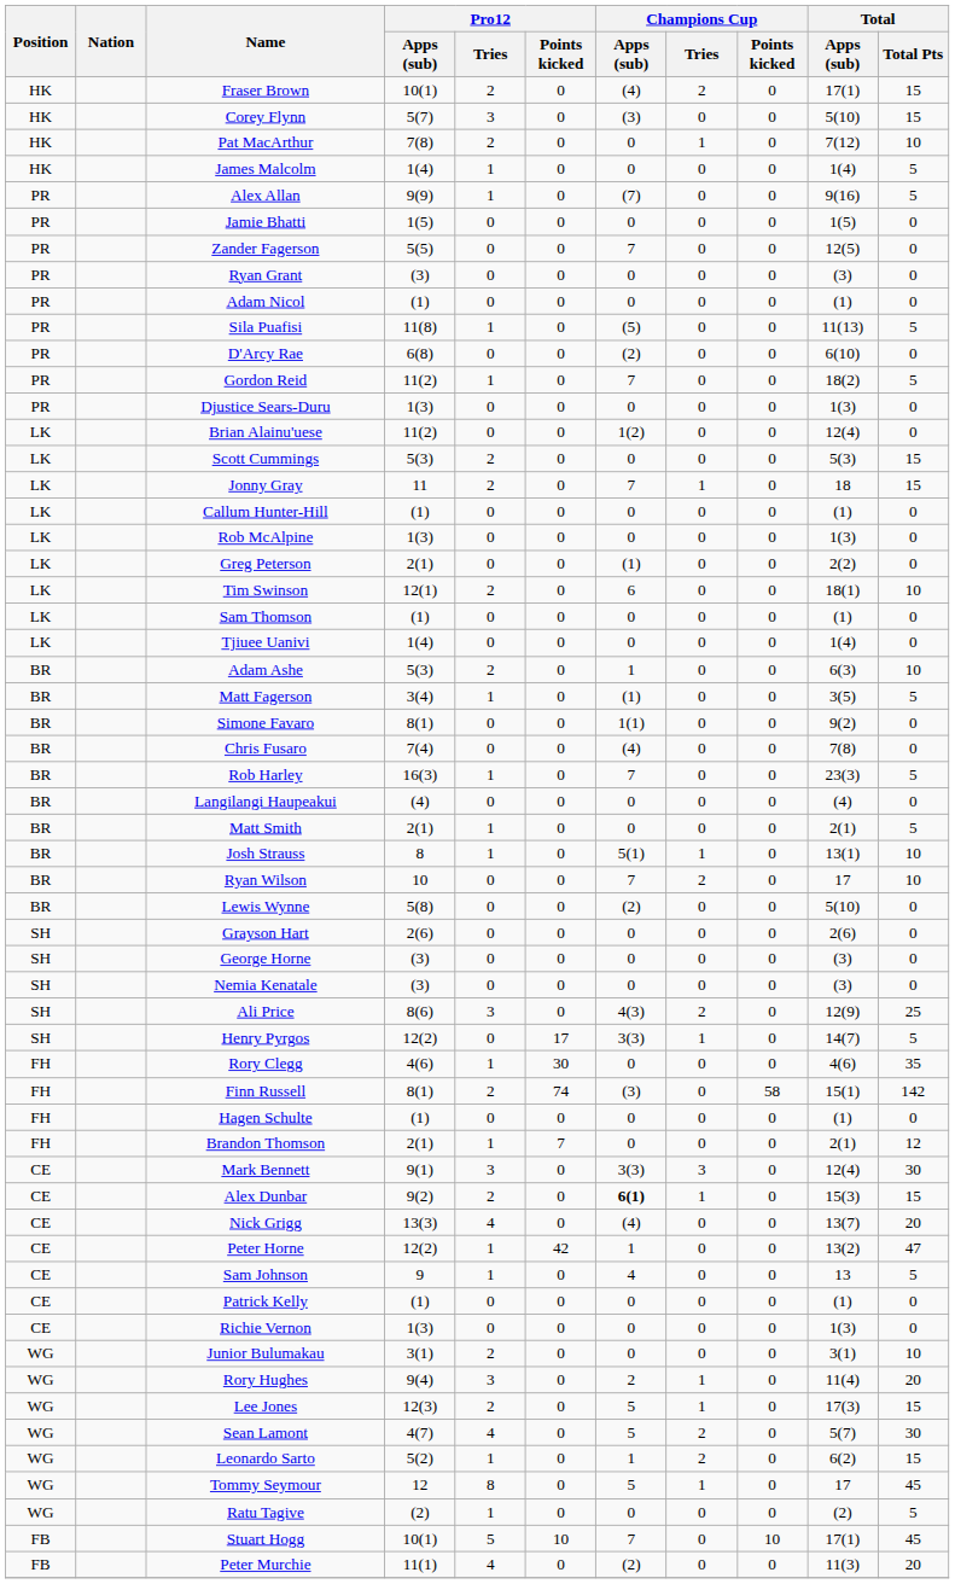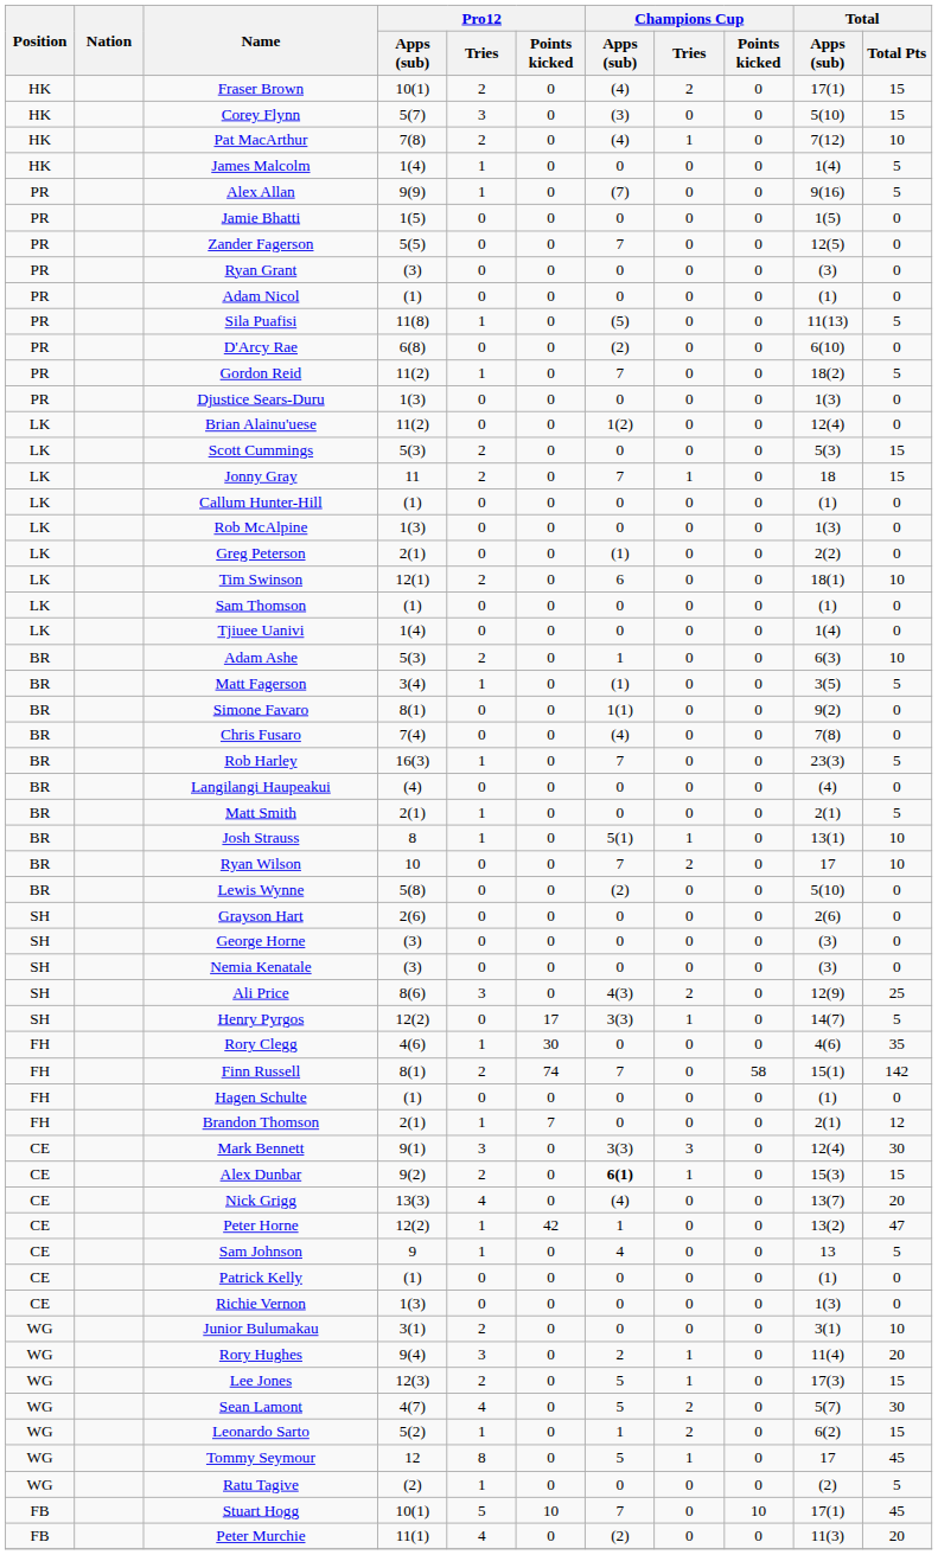 <table class="wikitable" style="font-size: 95%; text-align: center;">
 <tr>
 <th rowspan=2 width=60>Position</th>
 <th rowspan=2 width=60>Nation</th>
 <th rowspan=2 width=220>Name</th>
 <th colspan=3 width=150><a href='#'>Pro12</a></th>
 <th colspan=3 width=150><a href='#'>Champions Cup</a></th>
 <th colspan=2>Total</th>
 </tr>
 <tr>
 <th rowspan=1 style="width:60px;">Apps<br>(sub)</th>
 <th rowspan=1 style="width:60px;">Tries</th>
 <th rowspan=1 style="width:60px;">Points<br>kicked</th>
 <th rowspan=1 style="width:60px;">Apps<br>(sub)</th>
 <th rowspan=1 style="width:60px;">Tries</th>
 <th rowspan=1 style="width:60px;">Points<br>kicked</th>
 <th rowspan=1 style="width:60px;">Apps<br>(sub)</th>
 <th rowspan=1 style="width:60px;">Total Pts</th>
 </tr>
 <tr>
 <td>HK</td>
 <td></td>
 <td><a href='#'>Fraser Brown</a></td>
 <td>10(1)</td>
 <td>2</td>
 <td>0</td>
 <td>(4)</td>
 <td>2</td>
 <td>0</td>
 <td>17(1)</td>
 <td>15</td>
 </tr>
 <tr>
 <td>HK</td>
 <td></td>
 <td><a href='#'>Corey Flynn</a></td>
 <td>5(7)</td>
 <td>3</td>
 <td>0</td>
 <td>(3)</td>
 <td>0</td>
 <td>0</td>
 <td>5(10)</td>
 <td>15</td>
 </tr>
 <tr>
 <td>HK</td>
 <td></td>
 <td><a href='#'>Pat MacArthur</a></td>
 <td>7(8)</td>
 <td>2</td>
 <td>0</td>
-<td>0</td>
+<td>(4)</td>
 <td>1</td>
 <td>0</td>
 <td>7(12)</td>
 <td>10</td>
 </tr>
 <tr>
 <td>HK</td>
 <td></td>
 <td><a href='#'>James Malcolm</a></td>
 <td>1(4)</td>
 <td>1</td>
 <td>0</td>
 <td>0</td>
 <td>0</td>
 <td>0</td>
 <td>1(4)</td>
 <td>5</td>
 </tr>
 <tr>
 <td>PR</td>
 <td></td>
 <td><a href='#'>Alex Allan</a></td>
 <td>9(9)</td>
 <td>1</td>
 <td>0</td>
 <td>(7)</td>
 <td>0</td>
 <td>0</td>
 <td>9(16)</td>
 <td>5</td>
 </tr>
 <tr>
 <td>PR</td>
 <td></td>
 <td><a href='#'>Jamie Bhatti</a></td>
 <td>1(5)</td>
 <td>0</td>
 <td>0</td>
 <td>0</td>
 <td>0</td>
 <td>0</td>
 <td>1(5)</td>
 <td>0</td>
 </tr>
 <tr>
 <td>PR</td>
 <td></td>
 <td><a href='#'>Zander Fagerson</a></td>
 <td>5(5)</td>
 <td>0</td>
 <td>0</td>
 <td>7</td>
 <td>0</td>
 <td>0</td>
 <td>12(5)</td>
 <td>0</td>
 </tr>
 <tr>
 <td>PR</td>
 <td></td>
 <td><a href='#'>Ryan Grant</a></td>
 <td>(3)</td>
 <td>0</td>
 <td>0</td>
 <td>0</td>
 <td>0</td>
 <td>0</td>
 <td>(3)</td>
 <td>0</td>
 </tr>
 <tr>
 <td>PR</td>
 <td></td>
 <td><a href='#'>Adam Nicol</a></td>
 <td>(1)</td>
 <td>0</td>
 <td>0</td>
 <td>0</td>
 <td>0</td>
 <td>0</td>
 <td>(1)</td>
 <td>0</td>
 </tr>
 <tr>
 <td>PR</td>
 <td></td>
 <td><a href='#'>Sila Puafisi</a></td>
 <td>11(8)</td>
 <td>1</td>
 <td>0</td>
 <td>(5)</td>
 <td>0</td>
 <td>0</td>
 <td>11(13)</td>
 <td>5</td>
 </tr>
 <tr>
 <td>PR</td>
 <td></td>
 <td><a href='#'>D'Arcy Rae</a></td>
 <td>6(8)</td>
 <td>0</td>
 <td>0</td>
 <td>(2)</td>
 <td>0</td>
 <td>0</td>
 <td>6(10)</td>
 <td>0</td>
 </tr>
 <tr>
 <td>PR</td>
 <td></td>
 <td><a href='#'>Gordon Reid</a></td>
 <td>11(2)</td>
 <td>1</td>
 <td>0</td>
 <td>7</td>
 <td>0</td>
 <td>0</td>
 <td>18(2)</td>
 <td>5</td>
 </tr>
 <tr>
 <td>PR</td>
 <td></td>
 <td><a href='#'>Djustice Sears-Duru</a></td>
 <td>1(3)</td>
 <td>0</td>
 <td>0</td>
 <td>0</td>
 <td>0</td>
 <td>0</td>
 <td>1(3)</td>
 <td>0</td>
 </tr>
 <tr>
 <td>LK</td>
 <td></td>
 <td><a href='#'>Brian Alainu'uese</a></td>
 <td>11(2)</td>
 <td>0</td>
 <td>0</td>
 <td>1(2)</td>
 <td>0</td>
 <td>0</td>
 <td>12(4)</td>
 <td>0</td>
 </tr>
 <tr>
 <td>LK</td>
 <td></td>
 <td><a href='#'>Scott Cummings</a></td>
 <td>5(3)</td>
 <td>2</td>
 <td>0</td>
 <td>0</td>
 <td>0</td>
 <td>0</td>
 <td>5(3)</td>
 <td>15</td>
 </tr>
 <tr>
 <td>LK</td>
 <td></td>
 <td><a href='#'>Jonny Gray</a></td>
 <td>11</td>
 <td>2</td>
 <td>0</td>
 <td>7</td>
 <td>1</td>
 <td>0</td>
 <td>18</td>
 <td>15</td>
 </tr>
 <tr>
 <td>LK</td>
 <td></td>
 <td><a href='#'>Callum Hunter-Hill</a></td>
 <td>(1)</td>
 <td>0</td>
 <td>0</td>
 <td>0</td>
 <td>0</td>
 <td>0</td>
 <td>(1)</td>
 <td>0</td>
 </tr>
 <tr>
 <td>LK</td>
 <td></td>
 <td><a href='#'>Rob McAlpine</a></td>
 <td>1(3)</td>
 <td>0</td>
 <td>0</td>
 <td>0</td>
 <td>0</td>
 <td>0</td>
 <td>1(3)</td>
 <td>0</td>
 </tr>
 <tr>
 <td>LK</td>
 <td></td>
 <td><a href='#'>Greg Peterson</a></td>
 <td>2(1)</td>
 <td>0</td>
 <td>0</td>
 <td>(1)</td>
 <td>0</td>
 <td>0</td>
 <td>2(2)</td>
 <td>0</td>
 </tr>
 <tr>
 <td>LK</td>
 <td></td>
 <td><a href='#'>Tim Swinson</a></td>
 <td>12(1)</td>
 <td>2</td>
 <td>0</td>
 <td>6</td>
 <td>0</td>
 <td>0</td>
 <td>18(1)</td>
 <td>10</td>
 </tr>
 <tr>
 <td>LK</td>
 <td></td>
 <td><a href='#'>Sam Thomson</a></td>
 <td>(1)</td>
 <td>0</td>
 <td>0</td>
 <td>0</td>
 <td>0</td>
 <td>0</td>
 <td>(1)</td>
 <td>0</td>
 </tr>
 <tr>
 <td>LK</td>
 <td></td>
 <td><a href='#'>Tjiuee Uanivi</a></td>
 <td>1(4)</td>
 <td>0</td>
 <td>0</td>
 <td>0</td>
 <td>0</td>
 <td>0</td>
 <td>1(4)</td>
 <td>0</td>
 </tr>
 <tr>
 <td>BR</td>
 <td></td>
 <td><a href='#'>Adam Ashe</a></td>
 <td>5(3)</td>
 <td>2</td>
 <td>0</td>
 <td>1</td>
 <td>0</td>
 <td>0</td>
 <td>6(3)</td>
 <td>10</td>
 </tr>
 <tr>
 <td>BR</td>
 <td></td>
 <td><a href='#'>Matt Fagerson</a></td>
 <td>3(4)</td>
 <td>1</td>
 <td>0</td>
 <td>(1)</td>
 <td>0</td>
 <td>0</td>
 <td>3(5)</td>
 <td>5</td>
 </tr>
 <tr>
 <td>BR</td>
 <td></td>
 <td><a href='#'>Simone Favaro</a></td>
 <td>8(1)</td>
 <td>0</td>
 <td>0</td>
 <td>1(1)</td>
 <td>0</td>
 <td>0</td>
 <td>9(2)</td>
 <td>0</td>
 </tr>
 <tr>
 <td>BR</td>
 <td></td>
 <td><a href='#'>Chris Fusaro</a></td>
 <td>7(4)</td>
 <td>0</td>
 <td>0</td>
 <td>(4)</td>
 <td>0</td>
 <td>0</td>
 <td>7(8)</td>
 <td>0</td>
 </tr>
 <tr>
 <td>BR</td>
 <td></td>
 <td><a href='#'>Rob Harley</a></td>
 <td>16(3)</td>
 <td>1</td>
 <td>0</td>
 <td>7</td>
 <td>0</td>
 <td>0</td>
 <td>23(3)</td>
 <td>5</td>
 </tr>
 <tr>
 <td>BR</td>
 <td></td>
 <td><a href='#'>Langilangi Haupeakui</a></td>
 <td>(4)</td>
 <td>0</td>
 <td>0</td>
 <td>0</td>
 <td>0</td>
 <td>0</td>
 <td>(4)</td>
 <td>0</td>
 </tr>
 <tr>
 <td>BR</td>
 <td></td>
 <td><a href='#'>Matt Smith</a></td>
 <td>2(1)</td>
 <td>1</td>
 <td>0</td>
 <td>0</td>
 <td>0</td>
 <td>0</td>
 <td>2(1)</td>
 <td>5</td>
 </tr>
 <tr>
 <td>BR</td>
 <td></td>
 <td><a href='#'>Josh Strauss</a></td>
 <td>8</td>
 <td>1</td>
 <td>0</td>
 <td>5(1)</td>
 <td>1</td>
 <td>0</td>
 <td>13(1)</td>
 <td>10</td>
 </tr>
 <tr>
 <td>BR</td>
 <td></td>
 <td><a href='#'>Ryan Wilson</a></td>
 <td>10</td>
 <td>0</td>
 <td>0</td>
 <td>7</td>
 <td>2</td>
 <td>0</td>
 <td>17</td>
 <td>10</td>
 </tr>
 <tr>
 <td>BR</td>
 <td></td>
 <td><a href='#'>Lewis Wynne</a></td>
 <td>5(8)</td>
 <td>0</td>
 <td>0</td>
 <td>(2)</td>
 <td>0</td>
 <td>0</td>
 <td>5(10)</td>
 <td>0</td>
 </tr>
 <tr>
 <td>SH</td>
 <td></td>
 <td><a href='#'>Grayson Hart</a></td>
 <td>2(6)</td>
 <td>0</td>
 <td>0</td>
 <td>0</td>
 <td>0</td>
 <td>0</td>
 <td>2(6)</td>
 <td>0</td>
 </tr>
 <tr>
 <td>SH</td>
 <td></td>
 <td><a href='#'>George Horne</a></td>
 <td>(3)</td>
 <td>0</td>
 <td>0</td>
 <td>0</td>
 <td>0</td>
 <td>0</td>
 <td>(3)</td>
 <td>0</td>
 </tr>
 <tr>
 <td>SH</td>
 <td></td>
 <td><a href='#'>Nemia Kenatale</a></td>
 <td>(3)</td>
 <td>0</td>
 <td>0</td>
 <td>0</td>
 <td>0</td>
 <td>0</td>
 <td>(3)</td>
 <td>0</td>
 </tr>
 <tr>
 <td>SH</td>
 <td></td>
 <td><a href='#'>Ali Price</a></td>
 <td>8(6)</td>
 <td>3</td>
 <td>0</td>
 <td>4(3)</td>
 <td>2</td>
 <td>0</td>
 <td>12(9)</td>
 <td>25</td>
 </tr>
 <tr>
 <td>SH</td>
 <td></td>
 <td><a href='#'>Henry Pyrgos</a></td>
 <td>12(2)</td>
 <td>0</td>
 <td>17</td>
 <td>3(3)</td>
 <td>1</td>
 <td>0</td>
 <td>14(7)</td>
 <td>5</td>
 </tr>
 <tr>
 <td>FH</td>
 <td></td>
 <td><a href='#'>Rory Clegg</a></td>
 <td>4(6)</td>
 <td>1</td>
 <td>30</td>
 <td>0</td>
 <td>0</td>
 <td>0</td>
 <td>4(6)</td>
 <td>35</td>
 </tr>
 <tr>
 <td>FH</td>
 <td></td>
 <td><a href='#'>Finn Russell</a></td>
 <td>8(1)</td>
 <td>2</td>
 <td>74</td>
-<td>(3)</td>
+<td>7</td>
 <td>0</td>
 <td>58</td>
 <td>15(1)</td>
 <td>142</td>
 </tr>
 <tr>
 <td>FH</td>
 <td></td>
 <td><a href='#'>Hagen Schulte</a></td>
 <td>(1)</td>
 <td>0</td>
 <td>0</td>
 <td>0</td>
 <td>0</td>
 <td>0</td>
 <td>(1)</td>
 <td>0</td>
 </tr>
 <tr>
 <td>FH</td>
 <td></td>
 <td><a href='#'>Brandon Thomson</a></td>
 <td>2(1)</td>
 <td>1</td>
 <td>7</td>
 <td>0</td>
 <td>0</td>
 <td>0</td>
 <td>2(1)</td>
 <td>12</td>
 </tr>
 <tr>
 <td>CE</td>
 <td></td>
 <td><a href='#'>Mark Bennett</a></td>
 <td>9(1)</td>
 <td>3</td>
 <td>0</td>
 <td>3(3)</td>
 <td>3</td>
 <td>0</td>
 <td>12(4)</td>
 <td>30</td>
 </tr>
 <tr>
 <td>CE</td>
 <td></td>
 <td><a href='#'>Alex Dunbar</a></td>
 <td>9(2)</td>
 <td>2</td>
 <td>0</td>
 <td><strong>6(1)</strong></td>
 <td>1</td>
 <td>0</td>
 <td>15(3)</td>
 <td>15</td>
 </tr>
 <tr>
 <td>CE</td>
 <td></td>
 <td><a href='#'>Nick Grigg</a></td>
 <td>13(3)</td>
 <td>4</td>
 <td>0</td>
 <td>(4)</td>
 <td>0</td>
 <td>0</td>
 <td>13(7)</td>
 <td>20</td>
 </tr>
 <tr>
 <td>CE</td>
 <td></td>
 <td><a href='#'>Peter Horne</a></td>
 <td>12(2)</td>
 <td>1</td>
 <td>42</td>
 <td>1</td>
 <td>0</td>
 <td>0</td>
 <td>13(2)</td>
 <td>47</td>
 </tr>
 <tr>
 <td>CE</td>
 <td></td>
 <td><a href='#'>Sam Johnson</a></td>
 <td>9</td>
 <td>1</td>
 <td>0</td>
 <td>4</td>
 <td>0</td>
 <td>0</td>
 <td>13</td>
 <td>5</td>
 </tr>
 <tr>
 <td>CE</td>
 <td></td>
 <td><a href='#'>Patrick Kelly</a></td>
 <td>(1)</td>
 <td>0</td>
 <td>0</td>
 <td>0</td>
 <td>0</td>
 <td>0</td>
 <td>(1)</td>
 <td>0</td>
 </tr>
 <tr>
 <td>CE</td>
 <td></td>
 <td><a href='#'>Richie Vernon</a></td>
 <td>1(3)</td>
 <td>0</td>
 <td>0</td>
 <td>0</td>
 <td>0</td>
 <td>0</td>
 <td>1(3)</td>
 <td>0</td>
 </tr>
 <tr>
 <td>WG</td>
 <td></td>
 <td><a href='#'>Junior Bulumakau</a></td>
 <td>3(1)</td>
 <td>2</td>
 <td>0</td>
 <td>0</td>
 <td>0</td>
 <td>0</td>
 <td>3(1)</td>
 <td>10</td>
 </tr>
 <tr>
 <td>WG</td>
 <td></td>
 <td><a href='#'>Rory Hughes</a></td>
 <td>9(4)</td>
 <td>3</td>
 <td>0</td>
 <td>2</td>
 <td>1</td>
 <td>0</td>
 <td>11(4)</td>
 <td>20</td>
 </tr>
 <tr>
 <td>WG</td>
 <td></td>
 <td><a href='#'>Lee Jones</a></td>
 <td>12(3)</td>
 <td>2</td>
 <td>0</td>
 <td>5</td>
 <td>1</td>
 <td>0</td>
 <td>17(3)</td>
 <td>15</td>
 </tr>
 <tr>
 <td>WG</td>
 <td></td>
 <td><a href='#'>Sean Lamont</a></td>
 <td>4(7)</td>
 <td>4</td>
 <td>0</td>
 <td>5</td>
 <td>2</td>
 <td>0</td>
 <td>5(7)</td>
 <td>30</td>
 </tr>
 <tr>
 <td>WG</td>
 <td></td>
 <td><a href='#'>Leonardo Sarto</a></td>
 <td>5(2)</td>
 <td>1</td>
 <td>0</td>
 <td>1</td>
 <td>2</td>
 <td>0</td>
 <td>6(2)</td>
 <td>15</td>
 </tr>
 <tr>
 <td>WG</td>
 <td></td>
 <td><a href='#'>Tommy Seymour</a></td>
 <td>12</td>
 <td>8</td>
 <td>0</td>
 <td>5</td>
 <td>1</td>
 <td>0</td>
 <td>17</td>
 <td>45</td>
 </tr>
 <tr>
 <td>WG</td>
 <td></td>
 <td><a href='#'>Ratu Tagive</a></td>
 <td>(2)</td>
 <td>1</td>
 <td>0</td>
 <td>0</td>
 <td>0</td>
 <td>0</td>
 <td>(2)</td>
 <td>5</td>
 </tr>
 <tr>
 <td>FB</td>
 <td></td>
 <td><a href='#'>Stuart Hogg</a></td>
 <td>10(1)</td>
 <td>5</td>
 <td>10</td>
 <td>7</td>
 <td>0</td>
 <td>10</td>
 <td>17(1)</td>
 <td>45</td>
 </tr>
 <tr>
 <td>FB</td>
 <td></td>
 <td><a href='#'>Peter Murchie</a></td>
 <td>11(1)</td>
 <td>4</td>
 <td>0</td>
 <td>(2)</td>
 <td>0</td>
 <td>0</td>
 <td>11(3)</td>
 <td>20</td>
 </tr>
 <tr>
 </tr>
 </table>
